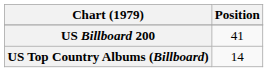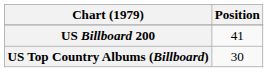 <table class="wikitable sortable plainrowheaders" style="text-align:center;">
 <tr>
 <th scope="col">Chart (1979)</th>
 <th scope="col">Position</th>
 </tr>
 <tr>
 </tr>
 <tr>
 <th scope="row">US <em>Billboard</em> 200</th>
 <td>41</td>
 </tr>
 <tr>
 <th scope="row">US Top Country Albums (<em>Billboard</em>)</th>
-<td>14</td>
+<td>30</td>
 </tr>
 </table>
